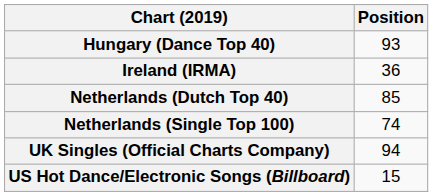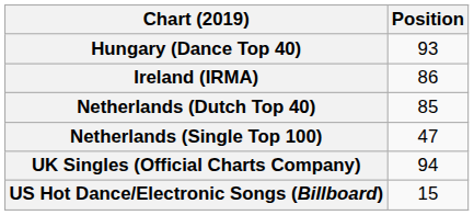 <table class="wikitable sortable plainrowheaders" style="text-align:center">
 <tr>
 <th scope="col">Chart (2019)</th>
 <th scope="col">Position</th>
 </tr>
 <tr>
 <th scope="row">Hungary (Dance Top 40)</th>
 <td>93</td>
 </tr>
 <tr>
 <th scope="row">Ireland (IRMA)</th>
-<td>36</td>
+<td>86</td>
 </tr>
 <tr>
 <th scope="row">Netherlands (Dutch Top 40)</th>
 <td>85</td>
 </tr>
 <tr>
 <th scope="row">Netherlands (Single Top 100)</th>
-<td>74</td>
+<td>47</td>
 </tr>
 <tr>
 <th scope="row">UK Singles (Official Charts Company)</th>
 <td>94</td>
 </tr>
 <tr>
 <th scope="row">US Hot Dance/Electronic Songs (<em>Billboard</em>)</th>
 <td>15</td>
 </tr>
 </table>
